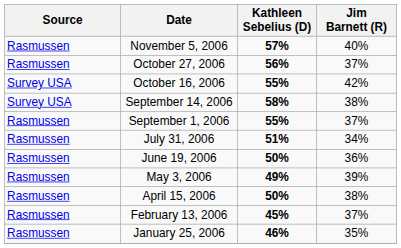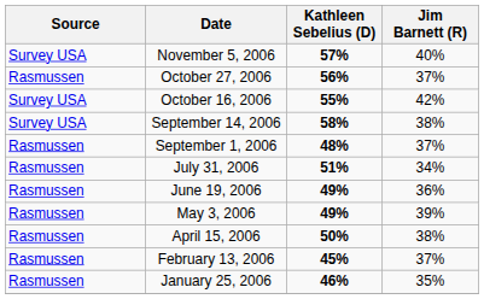 <table class="wikitable" style="text-align:center">
 <tr bgcolor=lightgrey>
 <th width=150px>Source</th>
 <th width=150px>Date</th>
 <th width=100px>Kathleen<br>Sebelius (D)</th>
 <th width=100px>Jim<br>Barnett (R)</th>
 </tr>
 <tr>
-<td align=left><a href='#'>Rasmussen</a></td>
+<td align=left><a href='#'>Survey USA</a></td>
 <td>November 5, 2006</td>
 <td><strong>57%</strong></td>
 <td>40%</td>
 </tr>
 <tr>
 <td align=left><a href='#'>Rasmussen</a></td>
 <td>October 27, 2006</td>
 <td><strong>56%</strong></td>
 <td>37%</td>
 </tr>
 <tr>
 <td align=left><a href='#'>Survey USA</a></td>
 <td>October 16, 2006</td>
 <td><strong>55%</strong></td>
 <td>42%</td>
 </tr>
 <tr>
 <td align=left><a href='#'>Survey USA</a></td>
 <td>September 14, 2006</td>
 <td><strong>58%</strong></td>
 <td>38%</td>
 </tr>
 <tr>
 <td align=left><a href='#'>Rasmussen</a></td>
 <td>September 1, 2006</td>
-<td><strong>55%</strong></td>
+<td><strong>48%</strong></td>
 <td>37%</td>
 </tr>
 <tr>
 <td align=left><a href='#'>Rasmussen</a></td>
 <td>July 31, 2006</td>
 <td><strong>51%</strong></td>
 <td>34%</td>
 </tr>
 <tr>
 <td align=left><a href='#'>Rasmussen</a></td>
 <td>June 19, 2006</td>
-<td><strong>50%</strong></td>
+<td><strong>49%</strong></td>
 <td>36%</td>
 </tr>
 <tr>
 <td align=left><a href='#'>Rasmussen</a></td>
 <td>May 3, 2006</td>
 <td><strong>49%</strong></td>
 <td>39%</td>
 </tr>
 <tr>
 <td align=left><a href='#'>Rasmussen</a></td>
 <td>April 15, 2006</td>
 <td><strong>50%</strong></td>
 <td>38%</td>
 </tr>
 <tr>
 <td align=left><a href='#'>Rasmussen</a></td>
 <td>February 13, 2006</td>
 <td><strong>45%</strong></td>
 <td>37%</td>
 </tr>
 <tr>
 <td align=left><a href='#'>Rasmussen</a></td>
 <td>January 25, 2006</td>
 <td><strong>46%</strong></td>
 <td>35%</td>
 </tr>
 <tr>
 </tr>
 </table>
